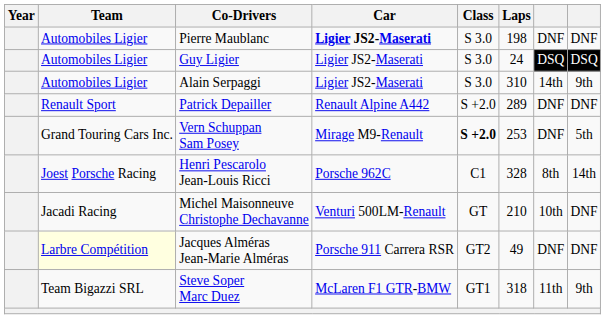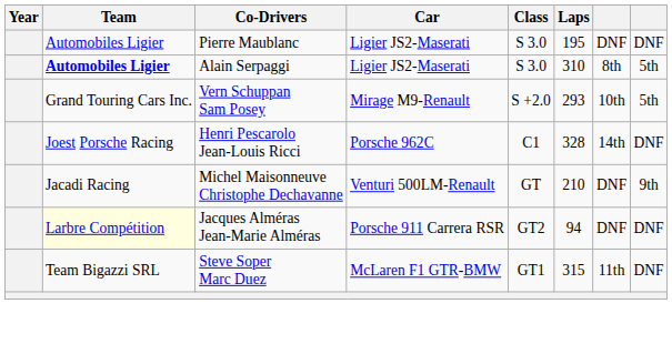 <table class="wikitable" style="text-align:center; font-size:90%">
 <tr>
 <th>Year</th>
 <th>Team</th>
 <th>Co-Drivers</th>
 <th>Car</th>
 <th>Class</th>
 <th>Laps</th>
 <th></th>
 <th></th>
 </tr>
 <tr>
 <th></th>
 <td align="left" nowrap> <a href='#'>Automobiles Ligier</a></td>
 <td align="left" nowrap> Pierre Maublanc</td>
-<td align="left" nowrap><strong><a href='#'>Ligier</a> JS2-<a href='#'>Maserati</a></strong></td>
+<td align="left" nowrap><a href='#'>Ligier</a> JS2-<a href='#'>Maserati</a></td>
 <td>S 3.0</td>
-<td>198</td>
+<td>195</td>
 <td>DNF</td>
 <td>DNF</td>
 </tr>
 <tr>
 <th></th>
-<td align="left" nowrap> <a href='#'>Automobiles Ligier</a></td>
-<td align="left" nowrap> <a href='#'>Guy Ligier</a></td>
-<td align="left" nowrap><a href='#'>Ligier</a> JS2-<a href='#'>Maserati</a></td>
-<td>S 3.0</td>
-<td>24</td>
-<td style="background:#000000; color:white">DSQ</td>
-<td style="background:#000000; color:white">DSQ</td>
-</tr>
-<tr>
-<th></th>
-<td align="left" nowrap> <a href='#'>Automobiles Ligier</a></td>
+<td align="left" nowrap><strong> <a href='#'>Automobiles Ligier</a></strong></td>
 <td align="left" nowrap> Alain Serpaggi</td>
 <td align="left" nowrap><a href='#'>Ligier</a> JS2-<a href='#'>Maserati</a></td>
 <td>S 3.0</td>
 <td>310</td>
-<td>14th</td>
-<td>9th</td>
-</tr>
-<tr>
-<th></th>
-<td align="left" nowrap> <a href='#'>Renault Sport</a></td>
-<td align="left" nowrap> <a href='#'>Patrick Depailler</a></td>
-<td align="left" nowrap><a href='#'>Renault Alpine A442</a></td>
-<td>S +2.0</td>
-<td>289</td>
-<td>DNF</td>
-<td>DNF</td>
+<td>8th</td>
+<td>5th</td>
 </tr>
 <tr>
 <th></th>
 <td align="left" nowrap> Grand Touring Cars Inc.</td>
 <td align="left" nowrap> <a href='#'>Vern Schuppan</a><br> <a href='#'>Sam Posey</a></td>
 <td align="left" nowrap><a href='#'>Mirage</a> M9-<a href='#'>Renault</a></td>
-<td><strong>S +2.0</strong></td>
-<td>253</td>
-<td>DNF</td>
+<td>S +2.0</td>
+<td>293</td>
+<td>10th</td>
 <td>5th</td>
 </tr>
 <tr>
 <th></th>
 <td align="left" nowrap> <a href='#'>Joest</a> <a href='#'>Porsche</a> Racing</td>
 <td align="left" nowrap> <a href='#'>Henri Pescarolo</a><br> Jean-Louis Ricci</td>
 <td align="left" nowrap><a href='#'>Porsche 962C</a></td>
 <td>C1</td>
 <td>328</td>
-<td>8th</td>
 <td>14th</td>
+<td>DNF</td>
 </tr>
 <tr>
 <th></th>
 <td align="left" nowrap> Jacadi Racing</td>
 <td align="left" nowrap> Michel Maisonneuve<br> <a href='#'>Christophe Dechavanne</a></td>
 <td align="left" nowrap><a href='#'>Venturi</a> 500LM-<a href='#'>Renault</a></td>
 <td>GT</td>
 <td>210</td>
-<td>10th</td>
 <td>DNF</td>
+<td>9th</td>
 </tr>
 <tr>
 <th></th>
 <td align="left" nowrap style="background: lightyellow;"> <a href='#'>Larbre Compétition</a></td>
 <td align="left" nowrap> Jacques Alméras<br> Jean-Marie Alméras</td>
 <td align="left" nowrap><a href='#'>Porsche 911</a> Carrera RSR</td>
 <td>GT2</td>
-<td>49</td>
+<td>94</td>
 <td>DNF</td>
 <td>DNF</td>
 </tr>
 <tr>
 <th></th>
 <td align="left" nowrap> Team Bigazzi SRL</td>
 <td align="left" nowrap> <a href='#'>Steve Soper</a><br> <a href='#'>Marc Duez</a></td>
 <td align="left" nowrap><a href='#'>McLaren F1 GTR</a>-<a href='#'>BMW</a></td>
 <td>GT1</td>
-<td>318</td>
+<td>315</td>
 <td>11th</td>
-<td>9th</td>
+<td>DNF</td>
 </tr>
 <tr>
 <th colspan="8"></th>
 </tr>
 </table>
